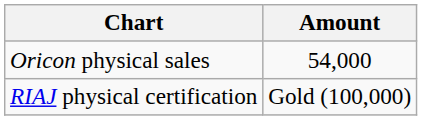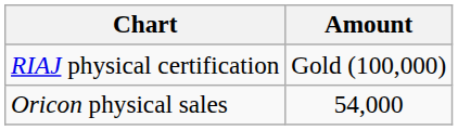 <table class="wikitable">
 <tr>
 <th>Chart</th>
 <th>Amount</th>
 </tr>
 <tr>
+<td><em><a href='#'>RIAJ</a></em> physical certification</td>
+<td align="center">Gold (100,000)</td>
+</tr>
+<tr>
 <td><em>Oricon</em> physical sales</td>
 <td align="center">54,000</td>
 </tr>
-<tr>
-<td><em><a href='#'>RIAJ</a></em> physical certification</td>
-<td align="center">Gold (100,000)</td>
-</tr>
 </table>
